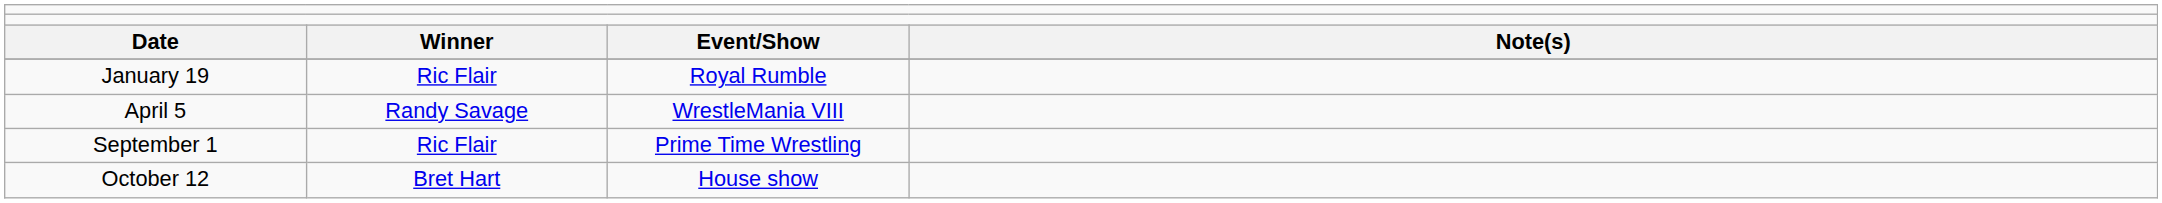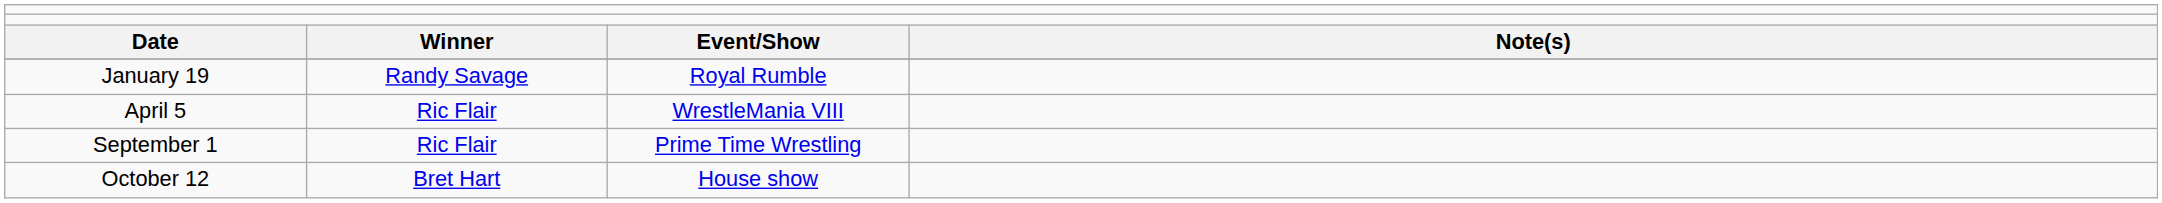 <table class="wikitable" style="text-align:center; width:100%;">
 <tr>
 <td colspan="5"></td>
 </tr>
 <tr>
 <td colspan="5"><strong></strong></td>
 </tr>
 <tr>
 <th width="14%">Date</th>
 <th width="14%">Winner</th>
 <th width="14%">Event/Show</th>
 <th width="58%">Note(s)</th>
 </tr>
 <tr>
 </tr>
 <tr>
 <td>January 19</td>
-<td><a href='#'>Ric Flair</a></td>
+<td><a href='#'>Randy Savage</a></td>
 <td><a href='#'>Royal Rumble</a></td>
 <td align="left"></td>
 </tr>
 <tr>
 <td>April 5</td>
-<td><a href='#'>Randy Savage</a></td>
+<td><a href='#'>Ric Flair</a></td>
 <td><a href='#'>WrestleMania VIII</a></td>
 <td align="left"></td>
 </tr>
 <tr>
 <td>September 1</td>
 <td><a href='#'>Ric Flair</a></td>
 <td><a href='#'>Prime Time Wrestling</a></td>
 <td align="left"></td>
 </tr>
 <tr>
 <td>October 12</td>
 <td><a href='#'>Bret Hart</a></td>
 <td><a href='#'>House show</a></td>
 <td align="left"></td>
 </tr>
 </table>
